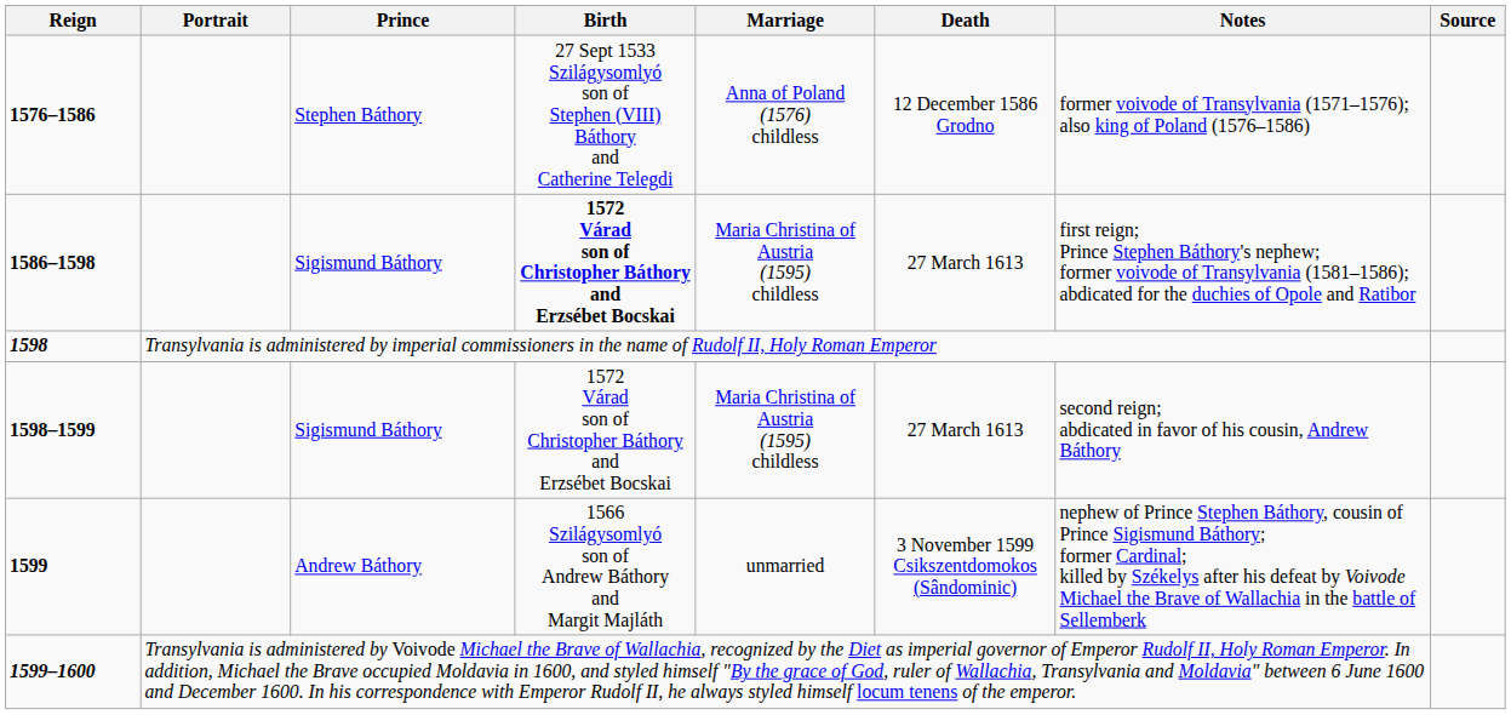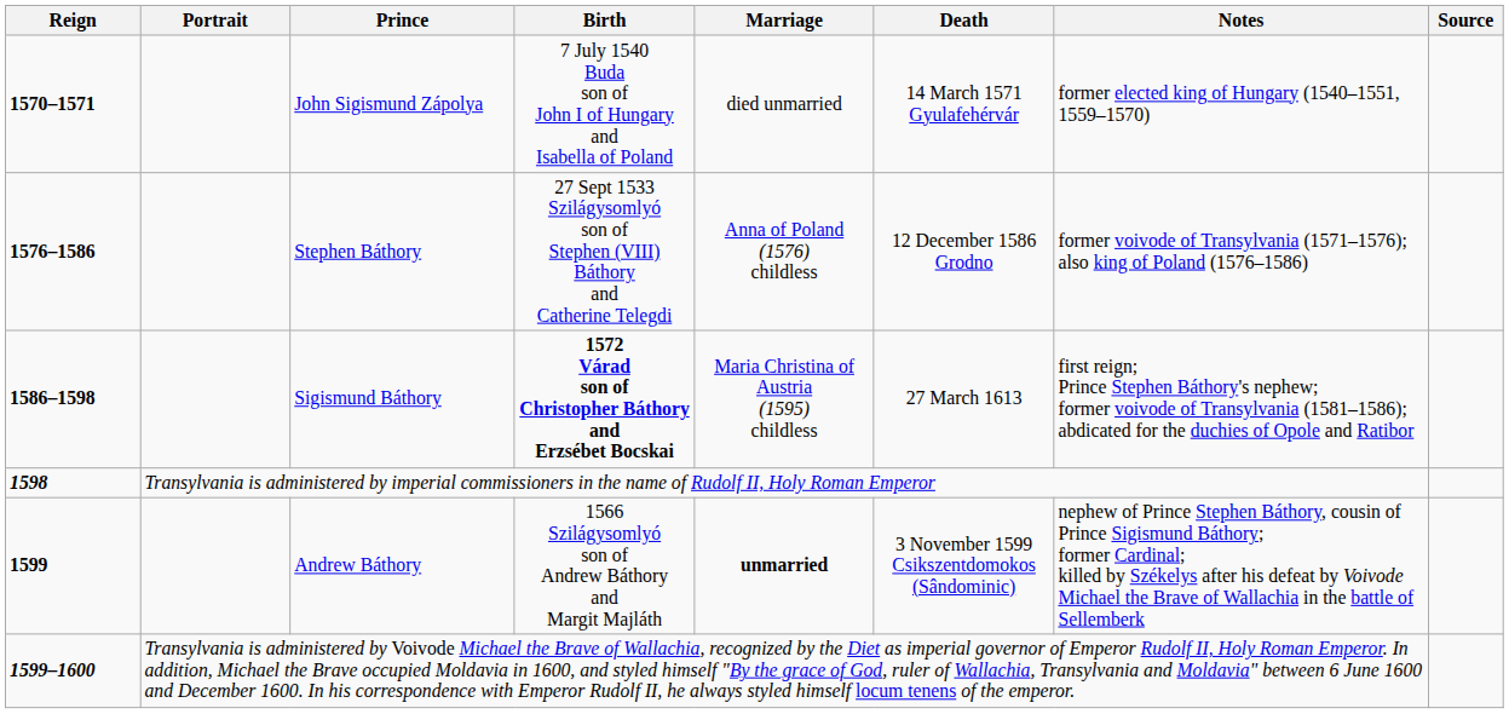 <table class="wikitable" style="width: 100%">
 <tr>
 <th scope="col" style="width:9%;">Reign</th>
 <th scope="col" style="width:10%;">Portrait</th>
 <th scope="col" style="width:15%;">Prince</th>
 <th scope="col" style="width:12%;">Birth</th>
 <th scope="col" style="width:12%;">Marriage</th>
 <th scope="col" style="width:12%;">Death</th>
 <th scope="col" style="width:25%;">Notes</th>
 <th scope="col" style="width:5%;">Source</th>
+</tr>
+<tr>
+<td><strong>1570–1571</strong></td>
+<td></td>
+<td><a href='#'>John Sigismund Zápolya</a></td>
+<td style="text-align:center;">7 July 1540<br><a href='#'>Buda</a><br>son of<br><a href='#'>John I of Hungary</a><br>and<br><a href='#'>Isabella of Poland</a></td>
+<td style="text-align:center;">died unmarried</td>
+<td style="text-align:center;">14 March 1571<br><a href='#'>Gyulafehérvár</a></td>
+<td>former <a href='#'>elected king of Hungary</a> (1540–1551, 1559–1570)</td>
+<td></td>
 </tr>
 <tr>
 <td><strong>1576–1586</strong></td>
 <td></td>
 <td><a href='#'>Stephen Báthory</a></td>
 <td style="text-align:center;">27 Sept 1533<br><a href='#'>Szilágysomlyó</a><br>son of<br><a href='#'>Stephen (VIII) Báthory</a><br>and<br><a href='#'>Catherine Telegdi</a></td>
 <td style="text-align:center;"><a href='#'>Anna of Poland</a><br><em>(1576)</em><br>childless</td>
 <td style="text-align:center;">12 December 1586<br><a href='#'>Grodno</a></td>
 <td>former <a href='#'>voivode of Transylvania</a> (1571–1576);<br>also <a href='#'>king of Poland</a> (1576–1586)</td>
 <td></td>
 </tr>
 <tr>
 <td><strong>1586–1598</strong></td>
 <td></td>
 <td><a href='#'>Sigismund Báthory</a></td>
 <td style="text-align:center;"><strong>1572<br><a href='#'>Várad</a><br>son of<br><a href='#'>Christopher Báthory</a><br>and<br>Erzsébet Bocskai</strong></td>
 <td style="text-align:center;"><a href='#'>Maria Christina of Austria</a><br><em>(1595)</em><br>childless</td>
 <td style="text-align:center;">27 March 1613<br></td>
 <td>first reign;<br>Prince <a href='#'>Stephen Báthory</a>'s nephew;<br>former <a href='#'>voivode of Transylvania</a> (1581–1586);<br>abdicated for the <a href='#'>duchies of Opole</a> and <a href='#'>Ratibor</a></td>
 <td></td>
 </tr>
 <tr>
 <td><strong><em>1598</em></strong></td>
 <td colspan="6"><em>Transylvania is administered by imperial commissioners in the name of <a href='#'>Rudolf II, Holy Roman Emperor</a></em></td>
 <td></td>
 </tr>
 <tr>
-<td><strong>1598–1599</strong></td>
-<td></td>
-<td><a href='#'>Sigismund Báthory</a></td>
-<td style="text-align:center;">1572<br><a href='#'>Várad</a><br>son of<br><a href='#'>Christopher Báthory</a><br>and<br>Erzsébet Bocskai</td>
-<td style="text-align:center;"><a href='#'>Maria Christina of Austria</a><br><em>(1595)</em><br>childless</td>
-<td style="text-align:center;">27 March 1613<br></td>
-<td>second reign;<br>abdicated in favor of his cousin, <a href='#'>Andrew Báthory</a></td>
-<td></td>
-</tr>
-<tr>
 <td><strong>1599</strong></td>
 <td></td>
 <td><a href='#'>Andrew Báthory</a></td>
 <td style="text-align:center;">1566<br><a href='#'>Szilágysomlyó</a><br>son of<br>Andrew Báthory<br>and<br>Margit Majláth</td>
-<td style="text-align:center;">unmarried</td>
+<td style="text-align:center;"><strong>unmarried</strong></td>
 <td style="text-align:center;">3 November 1599<br><a href='#'>Csikszentdomokos (Sândominic)</a></td>
 <td>nephew of Prince <a href='#'>Stephen Báthory</a>, cousin of Prince <a href='#'>Sigismund Báthory</a>;<br>former <a href='#'>Cardinal</a>;<br>killed by <a href='#'>Székelys</a> after his defeat by <em>Voivode</em> <a href='#'>Michael the Brave of Wallachia</a> in the <a href='#'>battle of Sellemberk</a></td>
 <td></td>
 </tr>
 <tr>
 <td><strong><em>1599–1600</em></strong></td>
 <td colspan="6"><em>Transylvania is administered by </em>Voivode<em> <a href='#'>Michael the Brave of Wallachia</a>, recognized by the <a href='#'>Diet</a> as imperial governor of Emperor <a href='#'>Rudolf II, Holy Roman Emperor</a>. In addition, Michael the Brave occupied Moldavia in 1600, and styled himself "<a href='#'>By the grace of God</a>, ruler of <a href='#'>Wallachia</a>, Transylvania and <a href='#'>Moldavia</a>" between 6 June 1600 and December 1600. In his correspondence with Emperor Rudolf II, he always styled himself </em><a href='#'>locum tenens</a><em> of the emperor.</em></td>
 <td></td>
 </tr>
 </table>
